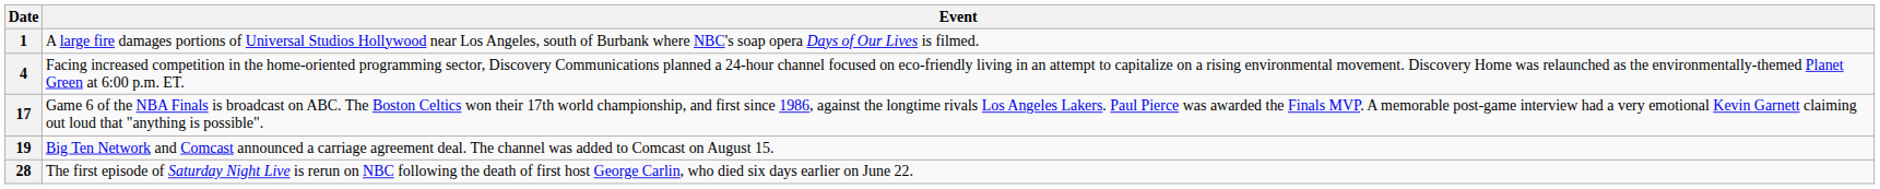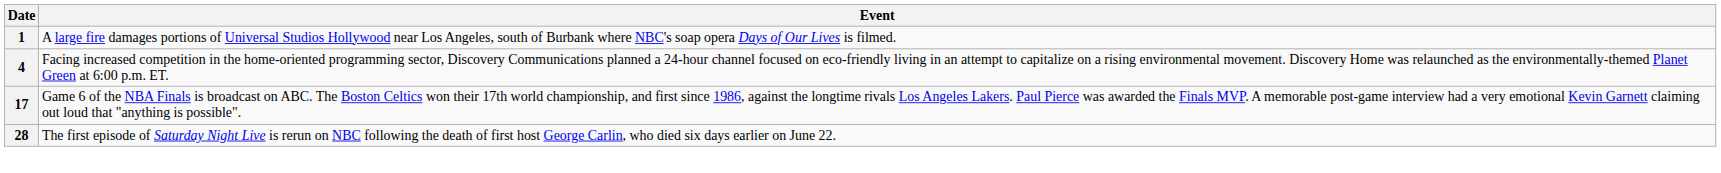 <table class="wikitable">
 <tr>
 <th>Date</th>
 <th>Event</th>
 </tr>
 <tr>
 <th>1</th>
 <td>A <a href='#'>large fire</a> damages portions of <a href='#'>Universal Studios Hollywood</a> near Los Angeles, south of Burbank where <a href='#'>NBC</a>'s soap opera <em><a href='#'>Days of Our Lives</a></em> is filmed.</td>
 </tr>
 <tr>
 <th>4</th>
 <td>Facing increased competition in the home-oriented programming sector, Discovery Communications planned a 24-hour channel focused on eco-friendly living in an attempt to capitalize on a rising environmental movement. Discovery Home was relaunched as the environmentally-themed <a href='#'>Planet Green</a> at 6:00 p.m. ET.</td>
 </tr>
 <tr>
 <th>17</th>
 <td>Game 6 of the <a href='#'>NBA Finals</a> is broadcast on ABC. The <a href='#'>Boston Celtics</a> won their 17th world championship, and first since <a href='#'>1986</a>, against the longtime rivals <a href='#'>Los Angeles Lakers</a>. <a href='#'>Paul Pierce</a> was awarded the <a href='#'>Finals MVP</a>. A memorable post-game interview had a very emotional <a href='#'>Kevin Garnett</a> claiming out loud that "anything is possible".</td>
 </tr>
 <tr>
-<th>19</th>
-<td><a href='#'>Big Ten Network</a> and <a href='#'>Comcast</a> announced a carriage agreement deal. The channel was added to Comcast on August 15.</td>
-</tr>
-<tr>
 <th>28</th>
 <td>The first episode of <em><a href='#'>Saturday Night Live</a></em> is rerun on <a href='#'>NBC</a> following the death of first host <a href='#'>George Carlin</a>, who died six days earlier on June 22.</td>
 </tr>
 </table>
